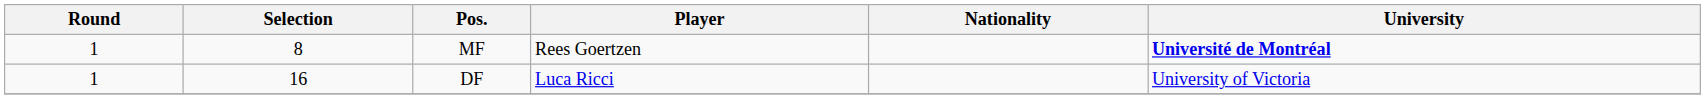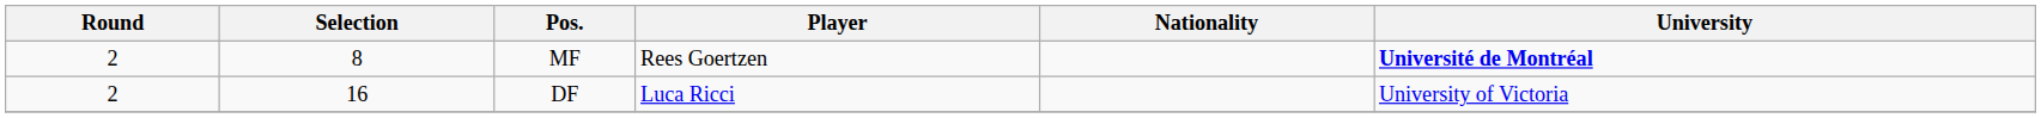 <table class="wikitable sortable" style="width:90%; text-align:center; font-size:95%; text-align:left;">
 <tr>
 <th>Round</th>
 <th>Selection</th>
 <th>Pos.</th>
 <th>Player</th>
 <th>Nationality</th>
 <th>University</th>
 </tr>
 <tr>
-<td align=center>1</td>
+<td align=center>2</td>
 <td align=center>8</td>
 <td align=center>MF</td>
 <td>Rees Goertzen</td>
 <td></td>
 <td><strong><a href='#'>Université de Montréal</a></strong></td>
 </tr>
 <tr>
-<td align=center>1</td>
+<td align=center>2</td>
 <td align=center>16</td>
 <td align=center>DF</td>
 <td><a href='#'>Luca Ricci</a></td>
 <td></td>
 <td><a href='#'>University of Victoria</a></td>
 </tr>
 <tr>
 </tr>
 </table>
